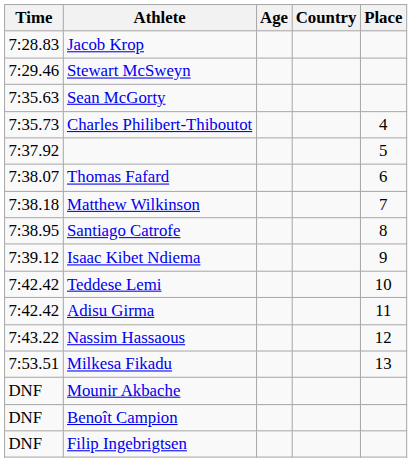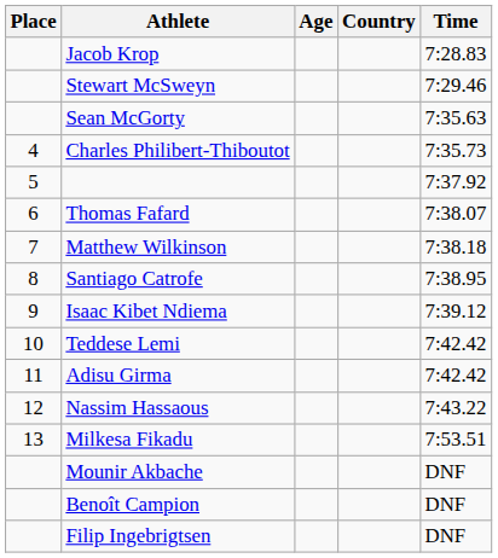 <table class="wikitable mw-datatable sortable">
 <tr>
-<th>Time</th>
+<th>Place</th>
 <th>Athlete</th>
 <th>Age</th>
 <th>Country</th>
-<th>Place</th>
+<th>Time</th>
 </tr>
 <tr>
-<td>7:28.83</td>
+<td align=center></td>
 <td><a href='#'>Jacob Krop</a></td>
 <td></td>
 <td></td>
-<td align=center></td>
+<td>7:28.83</td>
 </tr>
 <tr>
-<td>7:29.46</td>
+<td align=center></td>
 <td><a href='#'>Stewart McSweyn</a></td>
 <td></td>
 <td></td>
-<td align=center></td>
+<td>7:29.46</td>
 </tr>
 <tr>
-<td>7:35.63</td>
+<td align=center></td>
 <td><a href='#'>Sean McGorty</a></td>
 <td></td>
 <td></td>
-<td align=center></td>
+<td>7:35.63</td>
 </tr>
 <tr>
-<td>7:35.73</td>
+<td align=center>4</td>
 <td><a href='#'>Charles Philibert-Thiboutot</a></td>
 <td></td>
 <td></td>
-<td align=center>4</td>
+<td>7:35.73</td>
 </tr>
 <tr>
-<td>7:37.92</td>
+<td align=center>5</td>
 <td></td>
 <td></td>
 <td></td>
-<td align=center>5</td>
+<td>7:37.92</td>
 </tr>
 <tr>
-<td>7:38.07</td>
+<td align=center>6</td>
 <td><a href='#'>Thomas Fafard</a></td>
 <td></td>
 <td></td>
-<td align=center>6</td>
+<td>7:38.07</td>
 </tr>
 <tr>
-<td>7:38.18</td>
+<td align=center>7</td>
 <td><a href='#'>Matthew Wilkinson</a></td>
 <td></td>
 <td></td>
-<td align=center>7</td>
+<td>7:38.18</td>
 </tr>
 <tr>
-<td>7:38.95</td>
+<td align=center>8</td>
 <td><a href='#'>Santiago Catrofe</a></td>
 <td></td>
 <td></td>
-<td align=center>8</td>
+<td>7:38.95</td>
 </tr>
 <tr>
-<td>7:39.12</td>
+<td align=center>9</td>
 <td><a href='#'>Isaac Kibet Ndiema</a></td>
 <td></td>
 <td></td>
-<td align=center>9</td>
+<td>7:39.12</td>
 </tr>
 <tr>
-<td>7:42.42</td>
+<td align=center>10</td>
 <td><a href='#'>Teddese Lemi</a></td>
 <td></td>
 <td></td>
-<td align=center>10</td>
+<td>7:42.42</td>
 </tr>
 <tr>
-<td>7:42.42</td>
+<td align=center>11</td>
 <td><a href='#'>Adisu Girma</a></td>
 <td></td>
 <td></td>
-<td align=center>11</td>
+<td>7:42.42</td>
 </tr>
 <tr>
-<td>7:43.22</td>
+<td align=center>12</td>
 <td><a href='#'>Nassim Hassaous</a></td>
 <td></td>
 <td></td>
-<td align=center>12</td>
+<td>7:43.22</td>
 </tr>
 <tr>
-<td>7:53.51</td>
+<td align=center>13</td>
 <td><a href='#'>Milkesa Fikadu</a></td>
 <td></td>
 <td></td>
-<td align=center>13</td>
+<td>7:53.51</td>
 </tr>
 <tr>
-<td>DNF</td>
+<td align=center></td>
 <td><a href='#'>Mounir Akbache</a></td>
 <td></td>
 <td></td>
-<td align=center></td>
+<td>DNF</td>
 </tr>
 <tr>
-<td>DNF</td>
+<td align=center></td>
 <td><a href='#'>Benoît Campion</a></td>
 <td></td>
 <td></td>
-<td align=center></td>
+<td>DNF</td>
 </tr>
 <tr>
-<td>DNF</td>
+<td align=center></td>
 <td><a href='#'>Filip Ingebrigtsen</a></td>
 <td></td>
 <td></td>
-<td align=center></td>
+<td>DNF</td>
 </tr>
 </table>
